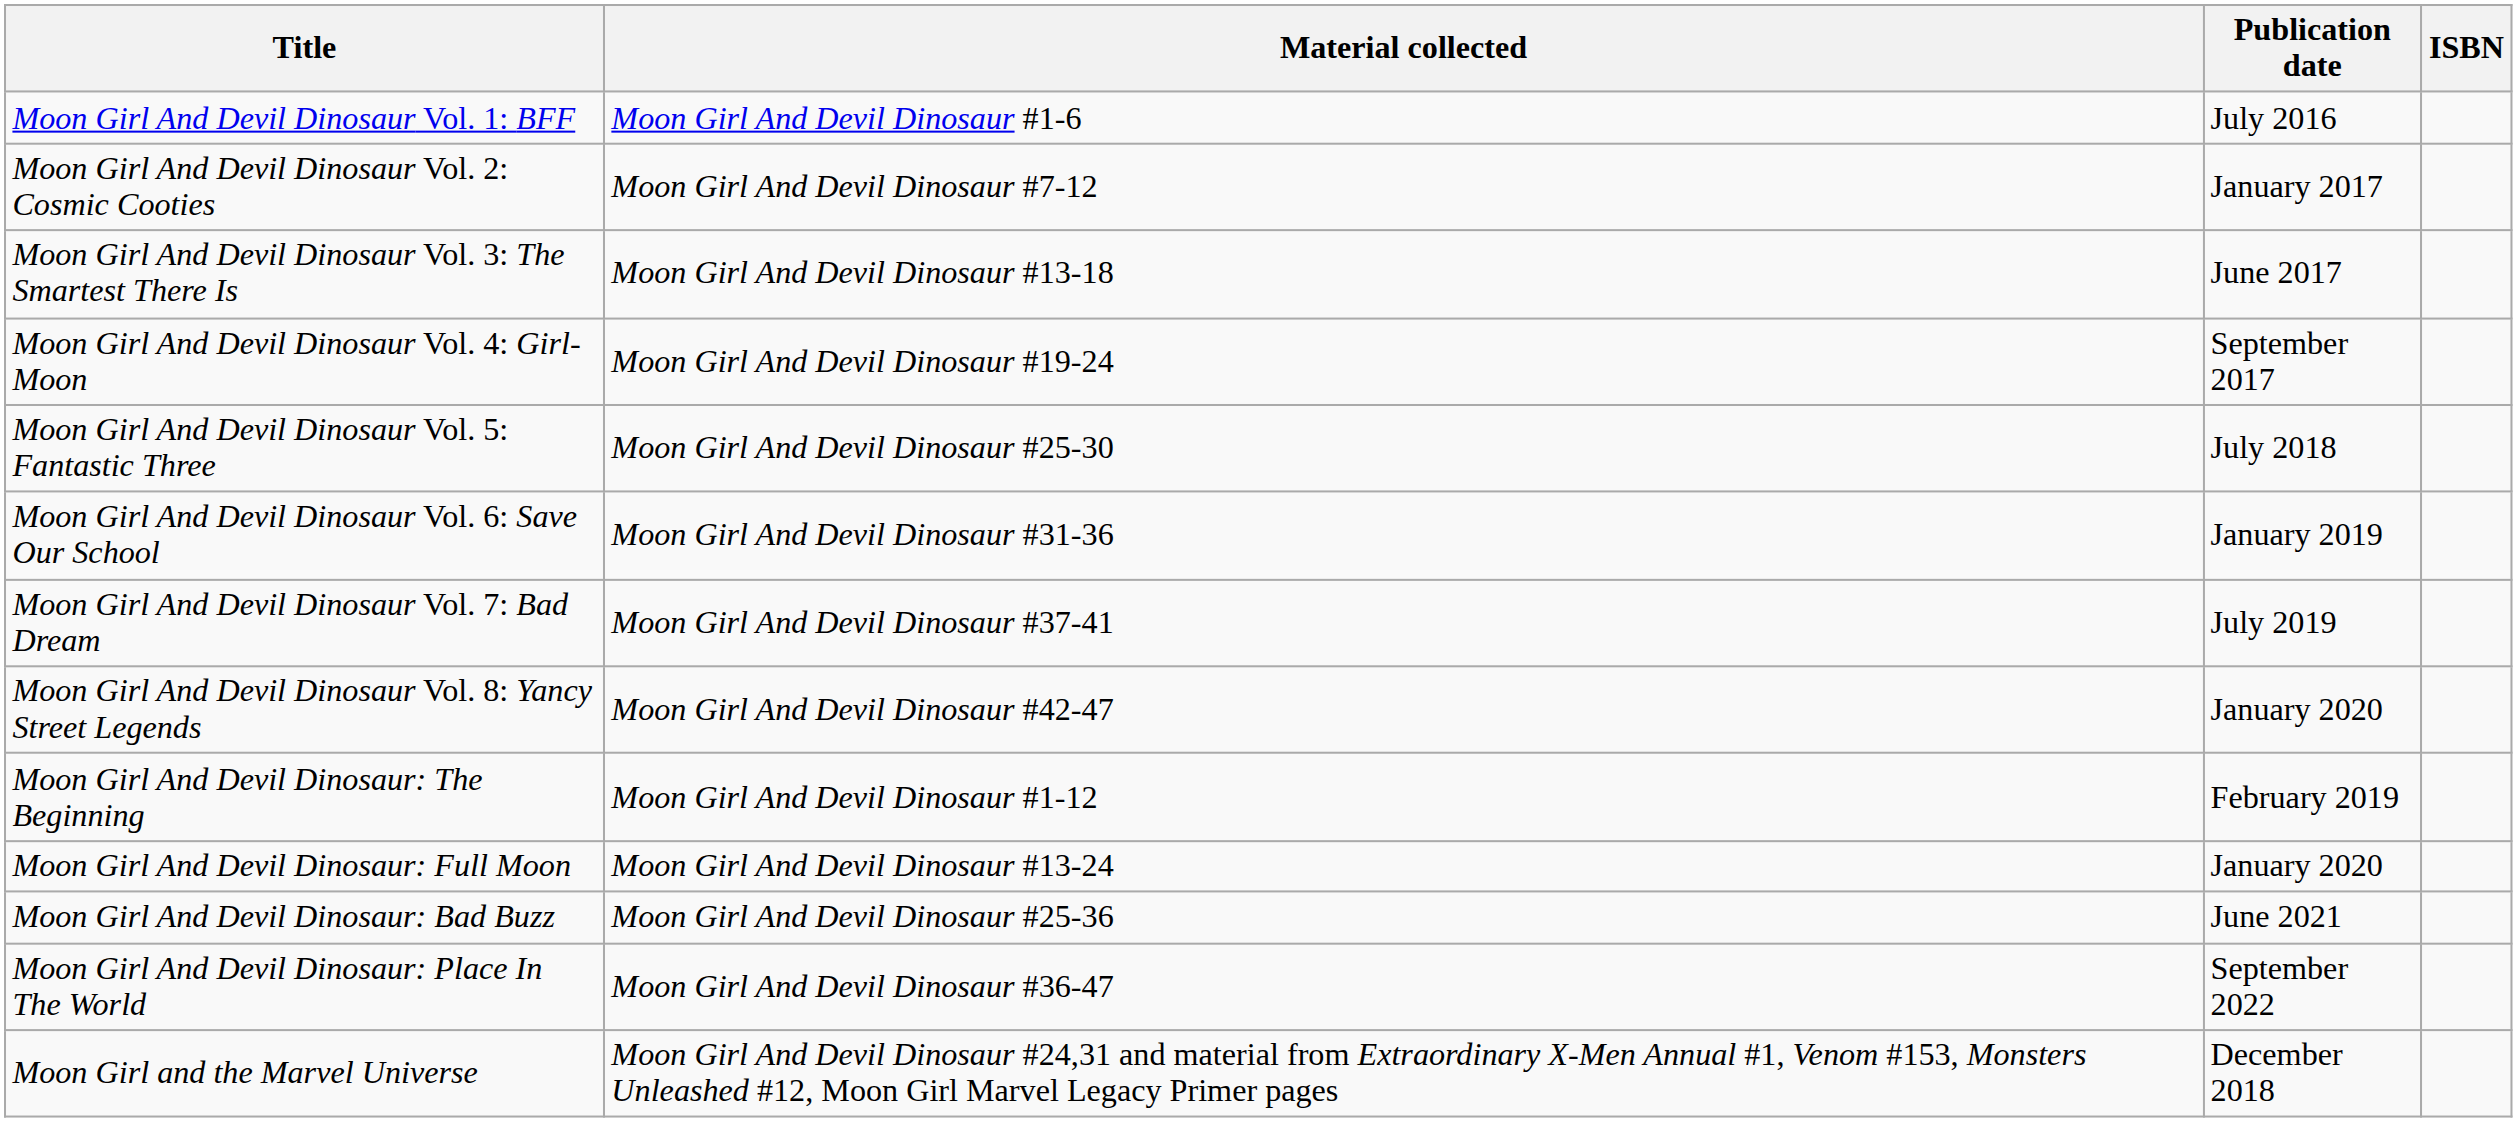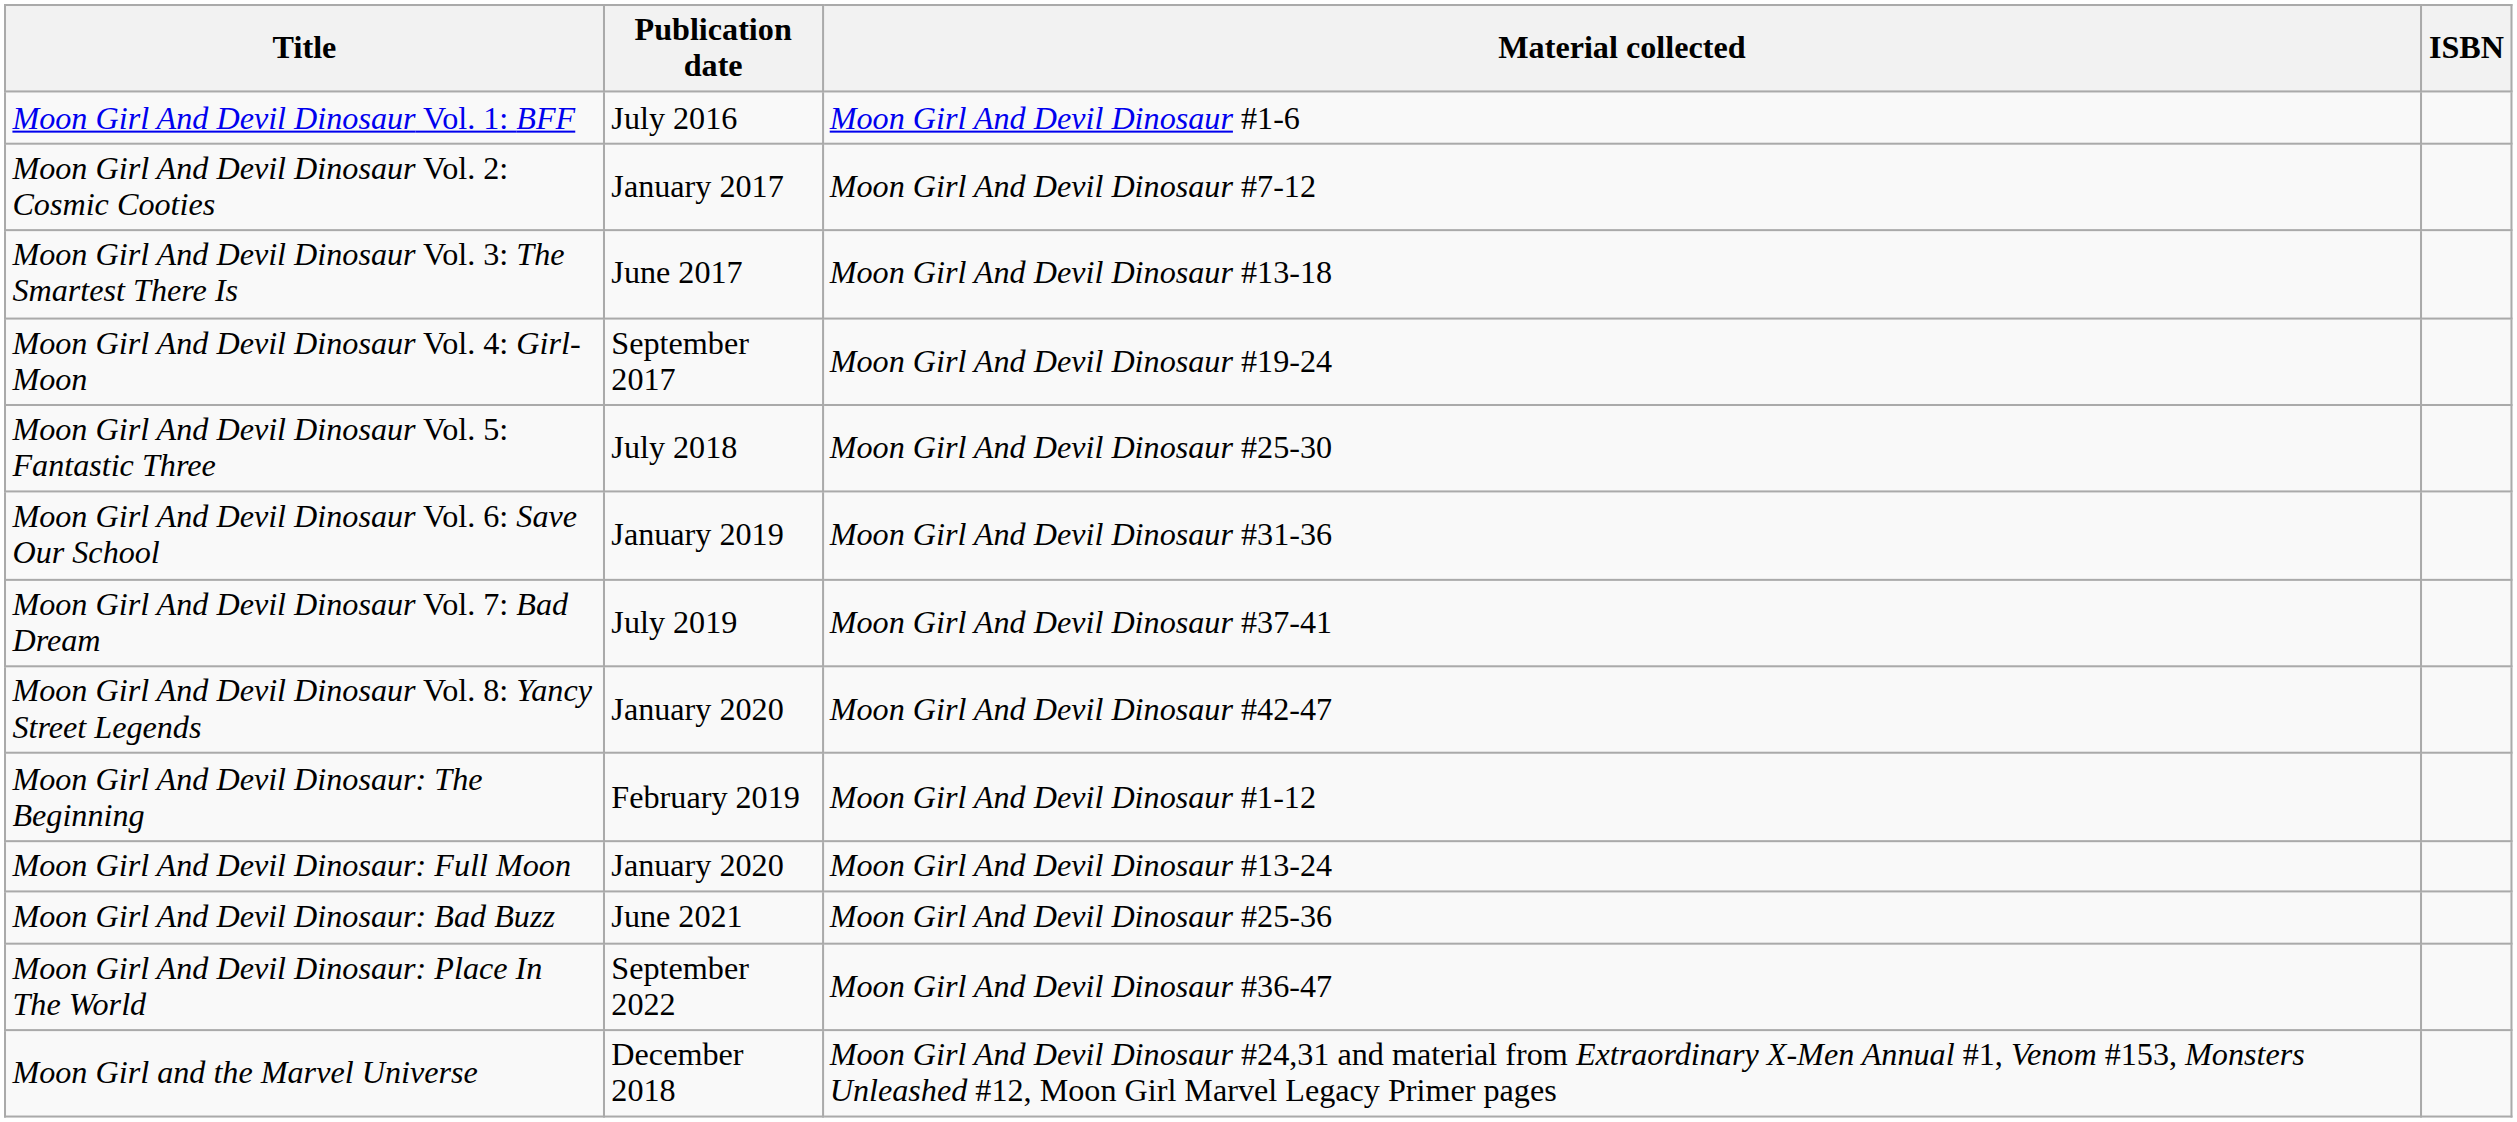 <table class="wikitable">
 <tr>
 <th>Title</th>
+<th>Publication date</th>
 <th>Material collected</th>
-<th>Publication date</th>
 <th>ISBN</th>
 </tr>
 <tr>
 <td><a href='#'><em>Moon Girl And Devil Dinosaur</em> Vol. 1: <em>BFF</em></a></td>
+<td>July 2016</td>
 <td><em><a href='#'>Moon Girl And Devil Dinosaur</a></em> #1-6</td>
-<td>July 2016</td>
 <td></td>
 </tr>
 <tr>
 <td><em>Moon Girl And Devil Dinosaur</em> Vol. 2: <em>Cosmic Cooties</em></td>
+<td>January 2017</td>
 <td><em>Moon Girl And Devil Dinosaur</em> #7-12</td>
-<td>January 2017</td>
 <td></td>
 </tr>
 <tr>
 <td><em>Moon Girl And Devil Dinosaur</em> Vol. 3: <em>The Smartest There Is</em></td>
+<td>June 2017</td>
 <td><em>Moon Girl And Devil Dinosaur</em> #13-18</td>
-<td>June 2017</td>
 <td></td>
 </tr>
 <tr>
 <td><em>Moon Girl And Devil Dinosaur</em> Vol. 4: <em>Girl-Moon</em></td>
+<td>September 2017</td>
 <td><em>Moon Girl And Devil Dinosaur</em> #19-24</td>
-<td>September 2017</td>
 <td></td>
 </tr>
 <tr>
 <td><em>Moon Girl And Devil Dinosaur</em> Vol. 5: <em>Fantastic Three</em></td>
+<td>July 2018</td>
 <td><em>Moon Girl And Devil Dinosaur</em> #25-30</td>
-<td>July 2018</td>
 <td></td>
 </tr>
 <tr>
 <td><em>Moon Girl And Devil Dinosaur</em> Vol. 6: <em>Save Our School</em></td>
+<td>January 2019</td>
 <td><em>Moon Girl And Devil Dinosaur</em> #31-36</td>
-<td>January 2019</td>
 <td></td>
 </tr>
 <tr>
 <td><em>Moon Girl And Devil Dinosaur</em> Vol. 7: <em>Bad Dream</em></td>
+<td>July 2019</td>
 <td><em>Moon Girl And Devil Dinosaur</em> #37-41</td>
-<td>July 2019</td>
 <td></td>
 </tr>
 <tr>
 <td><em>Moon Girl And Devil Dinosaur</em> Vol. 8: <em>Yancy Street Legends</em></td>
+<td>January 2020</td>
 <td><em>Moon Girl And Devil Dinosaur</em> #42-47</td>
-<td>January 2020</td>
 <td></td>
 </tr>
 <tr>
 <td><em>Moon Girl And Devil Dinosaur: The Beginning</em></td>
+<td>February 2019</td>
 <td><em>Moon Girl And Devil Dinosaur</em> #1-12</td>
-<td>February 2019</td>
 <td></td>
 </tr>
 <tr>
 <td><em>Moon Girl And Devil Dinosaur: Full Moon</em></td>
+<td>January 2020</td>
 <td><em>Moon Girl And Devil Dinosaur</em> #13-24</td>
-<td>January 2020</td>
 <td></td>
 </tr>
 <tr>
 <td><em>Moon Girl And Devil Dinosaur: Bad Buzz</em></td>
+<td>June 2021</td>
 <td><em>Moon Girl And Devil Dinosaur</em> #25-36</td>
-<td>June 2021</td>
 <td></td>
 </tr>
 <tr>
 <td><em>Moon Girl And Devil Dinosaur: Place In The World</em></td>
+<td>September 2022</td>
 <td><em>Moon Girl And Devil Dinosaur</em> #36-47</td>
-<td>September 2022</td>
 <td></td>
 </tr>
 <tr>
 <td><em>Moon Girl and the Marvel Universe</em></td>
+<td>December 2018</td>
 <td><em>Moon Girl And Devil Dinosaur</em> #24,31 and material from <em>Extraordinary X-Men Annual</em> #1, <em>Venom</em> #153, <em>Monsters Unleashed</em> #12, Moon Girl Marvel Legacy Primer pages</td>
-<td>December 2018</td>
 <td></td>
 </tr>
 </table>
